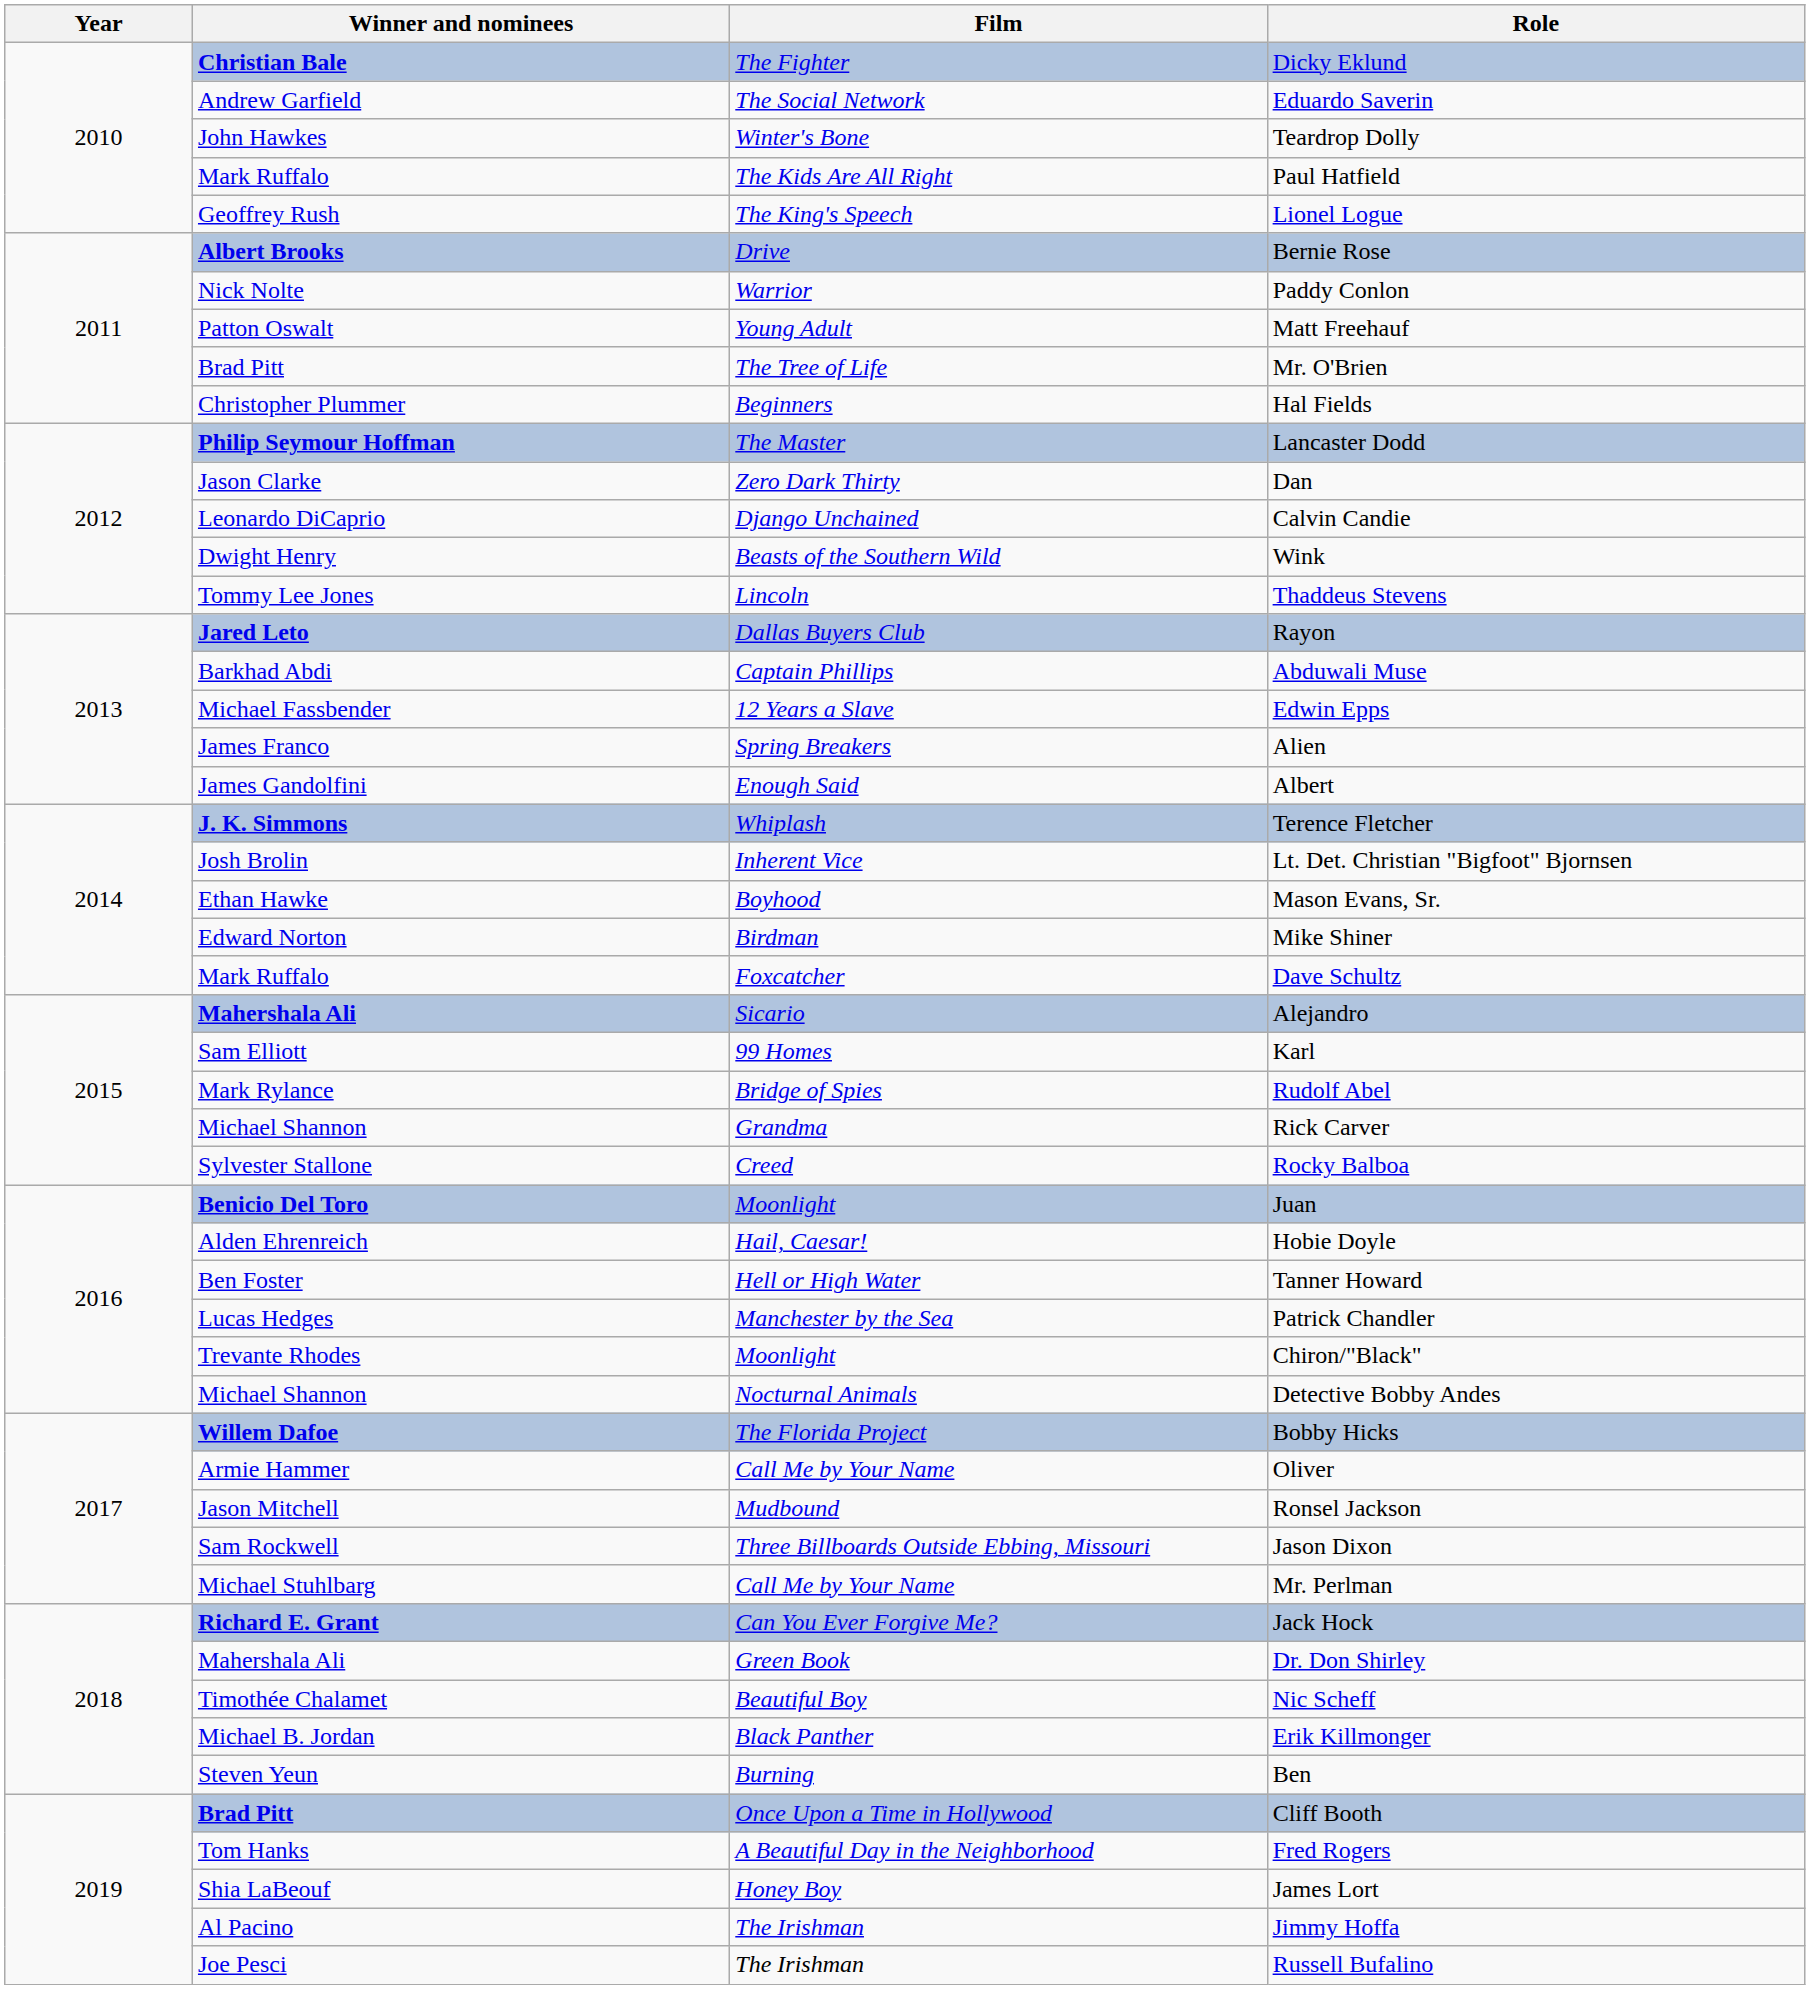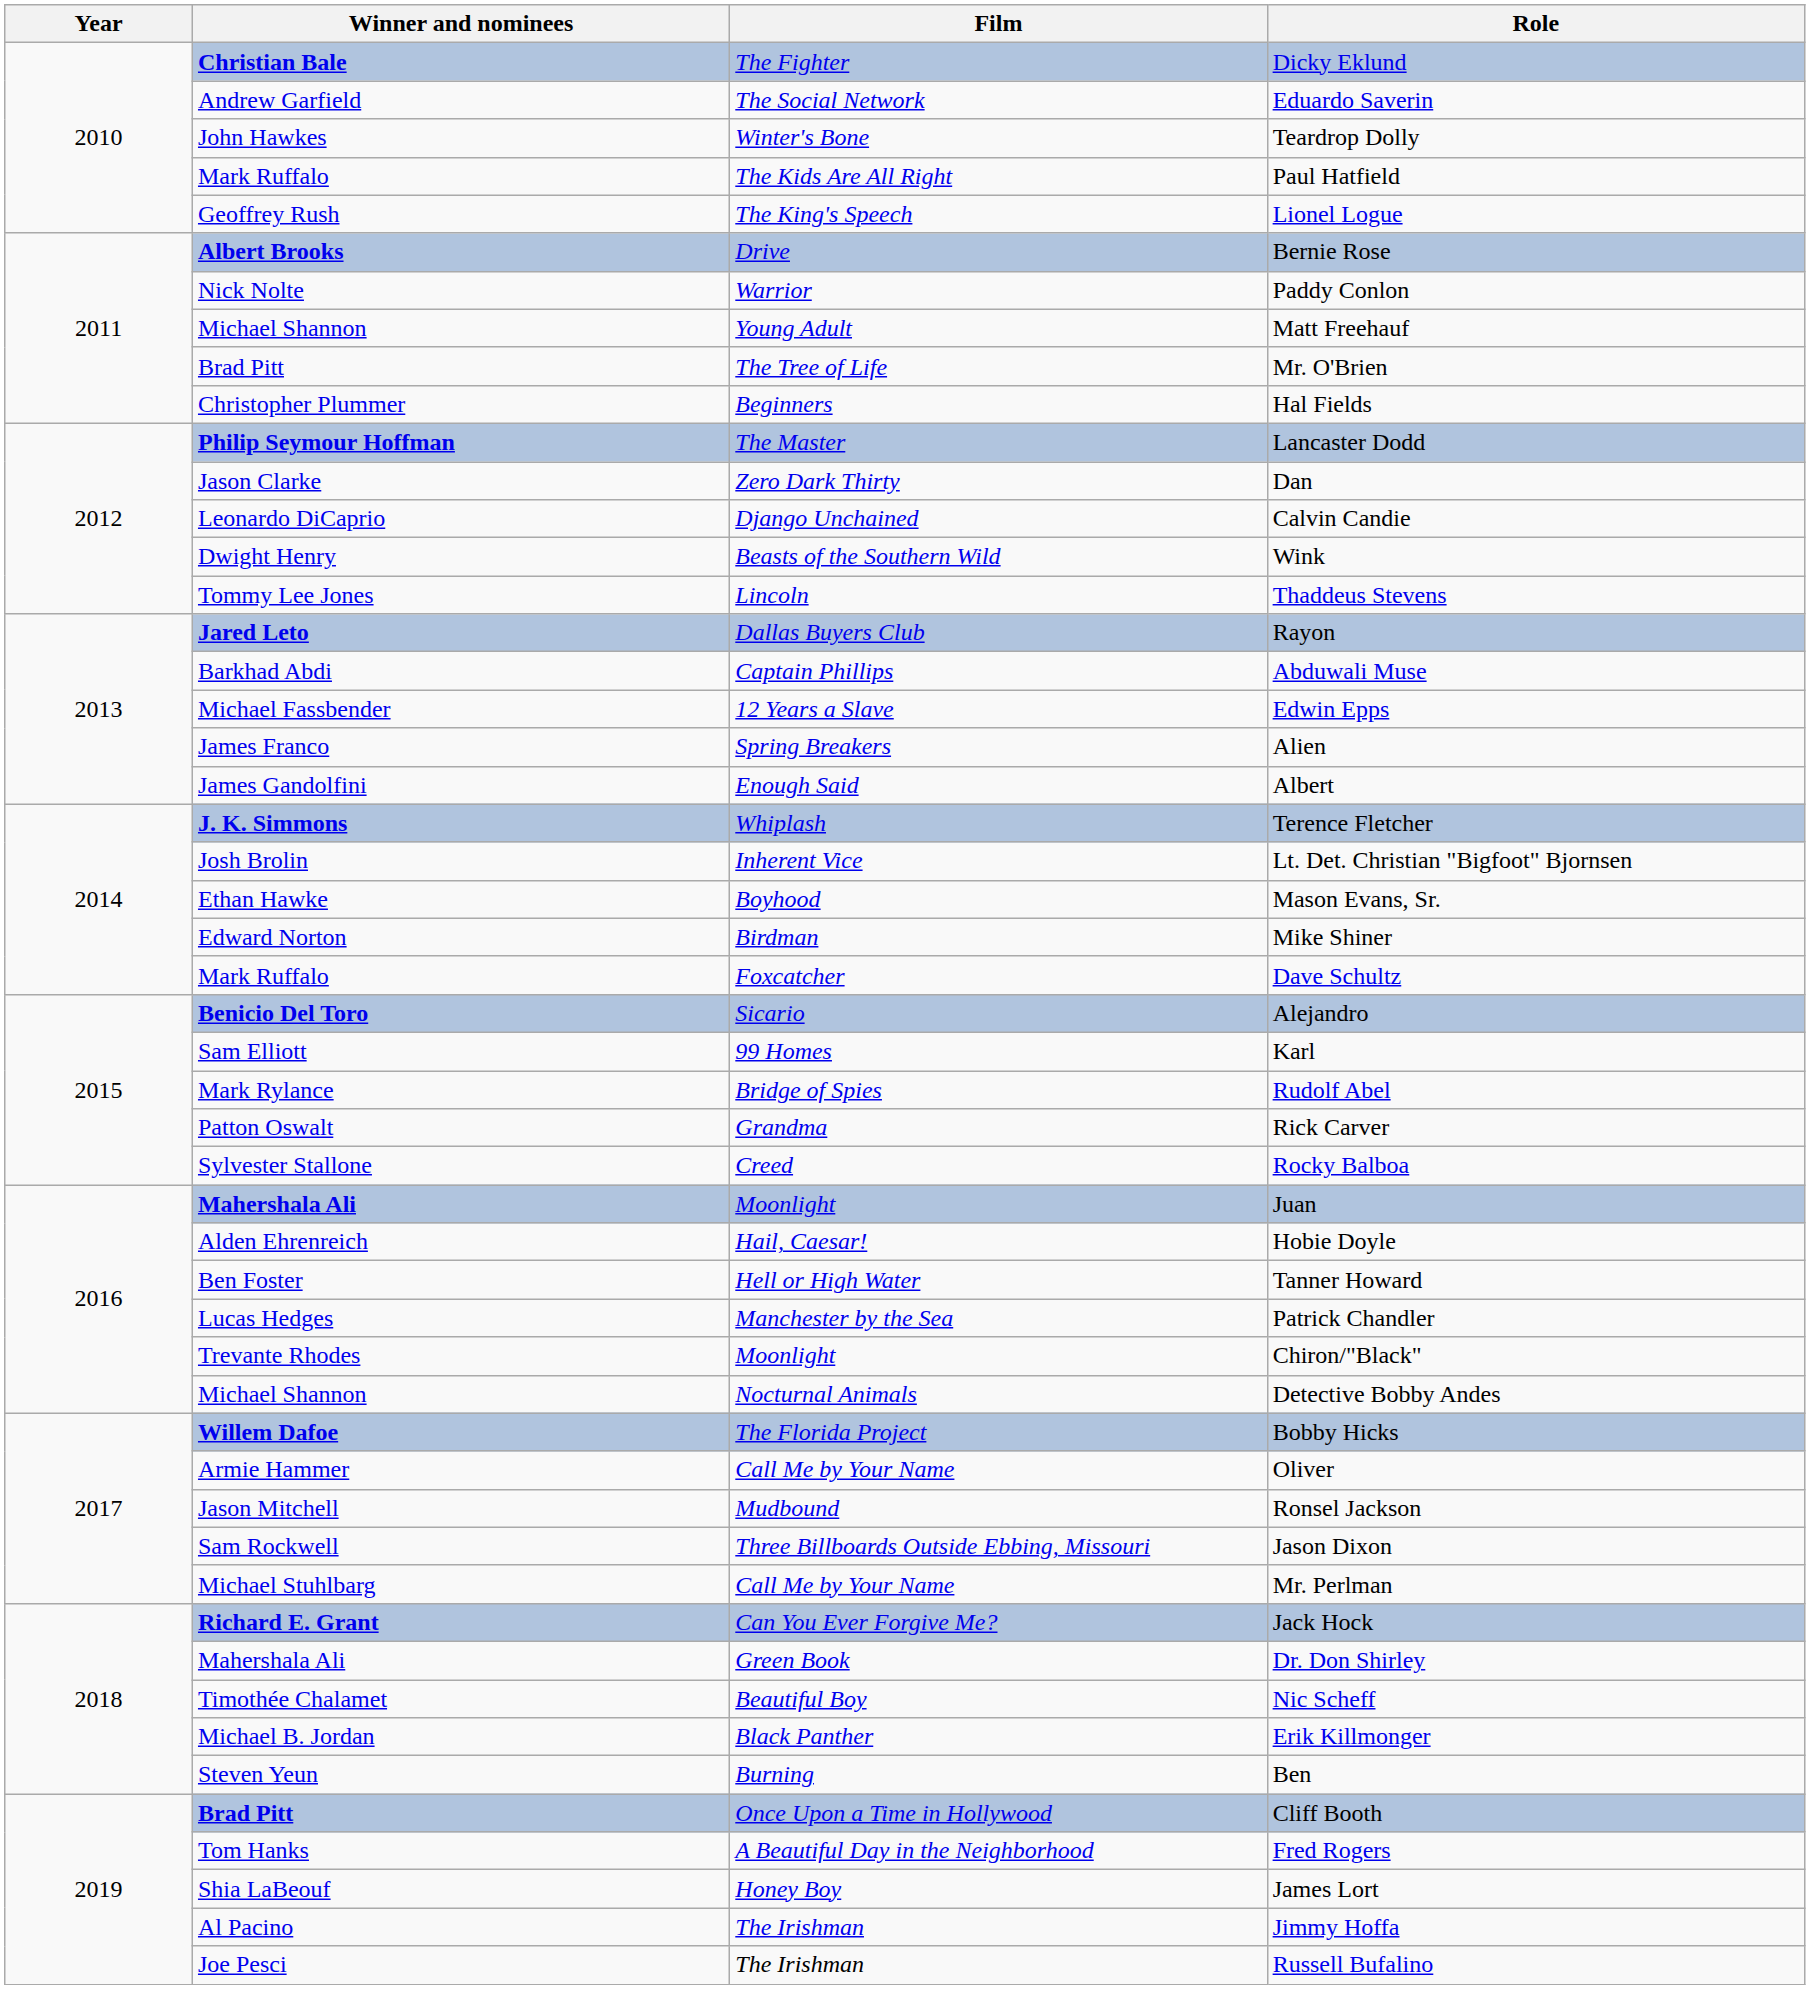 <table class="wikitable" width="95%" cellpadding="5">
 <tr>
 <th width="100"><strong>Year</strong></th>
 <th width="300"><strong>Winner and nominees</strong></th>
 <th width="300"><strong>Film</strong></th>
 <th width="300"><strong>Role</strong></th>
 </tr>
 <tr>
 <td rowspan="5" style="text-align:center;">2010</td>
 <td style="background:#B0C4DE;"><strong><a href='#'>Christian Bale</a></strong></td>
 <td style="background:#B0C4DE;"><em><a href='#'>The Fighter</a></em></td>
 <td style="background:#B0C4DE;"><a href='#'>Dicky Eklund</a></td>
 </tr>
 <tr>
 <td><a href='#'>Andrew Garfield</a></td>
 <td><em><a href='#'>The Social Network</a></em></td>
 <td><a href='#'>Eduardo Saverin</a></td>
 </tr>
 <tr>
 <td><a href='#'>John Hawkes</a></td>
 <td><em><a href='#'>Winter's Bone</a></em></td>
 <td>Teardrop Dolly</td>
 </tr>
 <tr>
 <td><a href='#'>Mark Ruffalo</a></td>
 <td><em><a href='#'>The Kids Are All Right</a></em></td>
 <td>Paul Hatfield</td>
 </tr>
 <tr>
 <td><a href='#'>Geoffrey Rush</a></td>
 <td><em><a href='#'>The King's Speech</a></em></td>
 <td><a href='#'>Lionel Logue</a></td>
 </tr>
 <tr>
 <td rowspan="5" style="text-align:center;">2011</td>
 <td style="background:#B0C4DE;"><strong><a href='#'>Albert Brooks</a></strong></td>
 <td style="background:#B0C4DE;"><em><a href='#'>Drive</a></em></td>
 <td style="background:#B0C4DE;">Bernie Rose</td>
 </tr>
 <tr>
 <td><a href='#'>Nick Nolte</a></td>
 <td><em><a href='#'>Warrior</a></em></td>
 <td>Paddy Conlon</td>
 </tr>
 <tr>
-<td><a href='#'>Patton Oswalt</a></td>
+<td><a href='#'>Michael Shannon</a></td>
 <td><em><a href='#'>Young Adult</a></em></td>
 <td>Matt Freehauf</td>
 </tr>
 <tr>
 <td><a href='#'>Brad Pitt</a></td>
 <td><em><a href='#'>The Tree of Life</a></em></td>
 <td>Mr. O'Brien</td>
 </tr>
 <tr>
 <td><a href='#'>Christopher Plummer</a></td>
 <td><em><a href='#'>Beginners</a></em></td>
 <td>Hal Fields</td>
 </tr>
 <tr>
 <td rowspan="5" style="text-align:center;">2012</td>
 <td style="background:#B0C4DE;"><strong><a href='#'>Philip Seymour Hoffman</a></strong></td>
 <td style="background:#B0C4DE;"><em><a href='#'>The Master</a></em></td>
 <td style="background:#B0C4DE;">Lancaster Dodd</td>
 </tr>
 <tr>
 <td><a href='#'>Jason Clarke</a></td>
 <td><em><a href='#'>Zero Dark Thirty</a></em></td>
 <td>Dan</td>
 </tr>
 <tr>
 <td><a href='#'>Leonardo DiCaprio</a></td>
 <td><em><a href='#'>Django Unchained</a></em></td>
 <td>Calvin Candie</td>
 </tr>
 <tr>
 <td><a href='#'>Dwight Henry</a></td>
 <td><em><a href='#'>Beasts of the Southern Wild</a></em></td>
 <td>Wink</td>
 </tr>
 <tr>
 <td><a href='#'>Tommy Lee Jones</a></td>
 <td><em><a href='#'>Lincoln</a></em></td>
 <td><a href='#'>Thaddeus Stevens</a></td>
 </tr>
 <tr>
 <td rowspan="5" style="text-align:center;">2013</td>
 <td style="background:#B0C4DE;"><strong><a href='#'>Jared Leto</a></strong></td>
 <td style="background:#B0C4DE;"><em><a href='#'>Dallas Buyers Club</a></em></td>
 <td style="background:#B0C4DE;">Rayon</td>
 </tr>
 <tr>
 <td><a href='#'>Barkhad Abdi</a></td>
 <td><em><a href='#'>Captain Phillips</a></em></td>
 <td><a href='#'>Abduwali Muse</a></td>
 </tr>
 <tr>
 <td><a href='#'>Michael Fassbender</a></td>
 <td><em><a href='#'>12 Years a Slave</a></em></td>
 <td><a href='#'>Edwin Epps</a></td>
 </tr>
 <tr>
 <td><a href='#'>James Franco</a></td>
 <td><em><a href='#'>Spring Breakers</a></em></td>
 <td>Alien</td>
 </tr>
 <tr>
 <td><a href='#'>James Gandolfini</a></td>
 <td><em><a href='#'>Enough Said</a></em></td>
 <td>Albert</td>
 </tr>
 <tr>
 <td rowspan="5" style="text-align:center;">2014</td>
 <td style="background:#B0C4DE;"><strong><a href='#'>J. K. Simmons</a></strong></td>
 <td style="background:#B0C4DE;"><em><a href='#'>Whiplash</a></em></td>
 <td style="background:#B0C4DE;">Terence Fletcher</td>
 </tr>
 <tr>
 <td><a href='#'>Josh Brolin</a></td>
 <td><em><a href='#'>Inherent Vice</a></em></td>
 <td>Lt. Det. Christian "Bigfoot" Bjornsen</td>
 </tr>
 <tr>
 <td><a href='#'>Ethan Hawke</a></td>
 <td><em><a href='#'>Boyhood</a></em></td>
 <td>Mason Evans, Sr.</td>
 </tr>
 <tr>
 <td><a href='#'>Edward Norton</a></td>
 <td><em><a href='#'>Birdman</a></em></td>
 <td>Mike Shiner</td>
 </tr>
 <tr>
 <td><a href='#'>Mark Ruffalo</a></td>
 <td><em><a href='#'>Foxcatcher</a></em></td>
 <td><a href='#'>Dave Schultz</a></td>
 </tr>
 <tr>
 <td rowspan="5" style="text-align:center;">2015</td>
-<td style="background:#B0C4DE;"><strong><a href='#'>Mahershala Ali</a></strong></td>
+<td style="background:#B0C4DE;"><strong><a href='#'>Benicio Del Toro</a></strong></td>
 <td style="background:#B0C4DE;"><em><a href='#'>Sicario</a></em></td>
 <td style="background:#B0C4DE;">Alejandro</td>
 </tr>
 <tr>
 <td><a href='#'>Sam Elliott</a></td>
 <td><em><a href='#'>99 Homes</a></em></td>
 <td>Karl</td>
 </tr>
 <tr>
 <td><a href='#'>Mark Rylance</a></td>
 <td><em><a href='#'>Bridge of Spies</a></em></td>
 <td><a href='#'>Rudolf Abel</a></td>
 </tr>
 <tr>
-<td><a href='#'>Michael Shannon</a></td>
+<td><a href='#'>Patton Oswalt</a></td>
 <td><em><a href='#'>Grandma</a></em></td>
 <td>Rick Carver</td>
 </tr>
 <tr>
 <td><a href='#'>Sylvester Stallone</a></td>
 <td><em><a href='#'>Creed</a></em></td>
 <td><a href='#'>Rocky Balboa</a></td>
 </tr>
 <tr>
 <td rowspan="6" style="text-align:center;">2016</td>
-<td style="background:#B0C4DE;"><strong><a href='#'>Benicio Del Toro</a></strong></td>
+<td style="background:#B0C4DE;"><strong><a href='#'>Mahershala Ali</a></strong></td>
 <td style="background:#B0C4DE;"><em><a href='#'>Moonlight</a></em></td>
 <td style="background:#B0C4DE;">Juan</td>
 </tr>
 <tr>
 <td><a href='#'>Alden Ehrenreich</a></td>
 <td><em><a href='#'>Hail, Caesar!</a></em></td>
 <td>Hobie Doyle</td>
 </tr>
 <tr>
 <td><a href='#'>Ben Foster</a></td>
 <td><em><a href='#'>Hell or High Water</a></em></td>
 <td>Tanner Howard</td>
 </tr>
 <tr>
 <td><a href='#'>Lucas Hedges</a></td>
 <td><em><a href='#'>Manchester by the Sea</a></em></td>
 <td>Patrick Chandler</td>
 </tr>
 <tr>
 <td><a href='#'>Trevante Rhodes</a></td>
 <td><em><a href='#'>Moonlight</a></em></td>
 <td>Chiron/"Black"</td>
 </tr>
 <tr>
 <td><a href='#'>Michael Shannon</a></td>
 <td><em><a href='#'>Nocturnal Animals</a></em></td>
 <td>Detective Bobby Andes</td>
 </tr>
 <tr>
 <td rowspan="5" style="text-align:center;">2017</td>
 <td style="background:#B0C4DE;"><strong><a href='#'>Willem Dafoe</a></strong></td>
 <td style="background:#B0C4DE;"><em><a href='#'>The Florida Project</a></em></td>
 <td style="background:#B0C4DE;">Bobby Hicks</td>
 </tr>
 <tr>
 <td><a href='#'>Armie Hammer</a></td>
 <td><em><a href='#'>Call Me by Your Name</a></em></td>
 <td>Oliver</td>
 </tr>
 <tr>
 <td><a href='#'>Jason Mitchell</a></td>
 <td><em><a href='#'>Mudbound</a></em></td>
 <td>Ronsel Jackson</td>
 </tr>
 <tr>
 <td><a href='#'>Sam Rockwell</a></td>
 <td><em><a href='#'>Three Billboards Outside Ebbing, Missouri</a></em></td>
 <td>Jason Dixon</td>
 </tr>
 <tr>
 <td><a href='#'>Michael Stuhlbarg</a></td>
 <td><em><a href='#'>Call Me by Your Name</a></em></td>
 <td>Mr. Perlman</td>
 </tr>
 <tr>
 <td rowspan="5" style="text-align:center;">2018</td>
 <td style="background:#B0C4DE;"><strong><a href='#'>Richard E. Grant</a></strong></td>
 <td style="background:#B0C4DE;"><em><a href='#'>Can You Ever Forgive Me?</a></em></td>
 <td style="background:#B0C4DE;">Jack Hock</td>
 </tr>
 <tr>
 <td><a href='#'>Mahershala Ali</a></td>
 <td><a href='#'><em>Green Book</em></a></td>
 <td><a href='#'>Dr. Don Shirley</a></td>
 </tr>
 <tr>
 <td><a href='#'>Timothée Chalamet</a></td>
 <td><em><a href='#'>Beautiful Boy</a></em></td>
 <td><a href='#'>Nic Scheff</a></td>
 </tr>
 <tr>
 <td><a href='#'>Michael B. Jordan</a></td>
 <td><em><a href='#'>Black Panther</a></em></td>
 <td><a href='#'>Erik Killmonger</a></td>
 </tr>
 <tr>
 <td><a href='#'>Steven Yeun</a></td>
 <td><a href='#'><em>Burning</em></a></td>
 <td>Ben</td>
 </tr>
 <tr>
 <td rowspan="5" style="text-align:center;">2019</td>
 <td style="background:#B0C4DE;"><strong><a href='#'>Brad Pitt</a></strong></td>
 <td style="background:#B0C4DE;"><em><a href='#'>Once Upon a Time in Hollywood</a></em></td>
 <td style="background:#B0C4DE;">Cliff Booth</td>
 </tr>
 <tr>
 <td><a href='#'>Tom Hanks</a></td>
 <td><em><a href='#'>A Beautiful Day in the Neighborhood</a></em></td>
 <td><a href='#'>Fred Rogers</a></td>
 </tr>
 <tr>
 <td><a href='#'>Shia LaBeouf</a></td>
 <td><em><a href='#'>Honey Boy</a></em></td>
 <td>James Lort</td>
 </tr>
 <tr>
 <td><a href='#'>Al Pacino</a></td>
 <td><em><a href='#'>The Irishman</a></em></td>
 <td><a href='#'>Jimmy Hoffa</a></td>
 </tr>
 <tr>
 <td><a href='#'>Joe Pesci</a></td>
 <td><em>The Irishman</em></td>
 <td><a href='#'>Russell Bufalino</a></td>
 </tr>
 </table>
